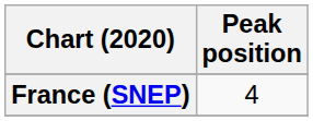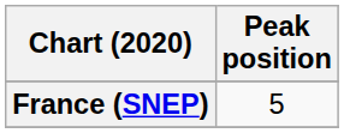 <table class="wikitable sortable plainrowheaders" style="text-align:center">
 <tr>
 <th scope="col">Chart (2020)</th>
 <th scope="col">Peak<br>position</th>
 </tr>
 <tr>
 </tr>
 <tr>
 <th scope=row>France (<a href='#'>SNEP</a>)</th>
-<td>4</td>
+<td>5</td>
 </tr>
 <tr>
 </tr>
 </table>
